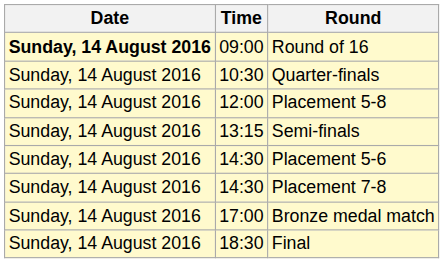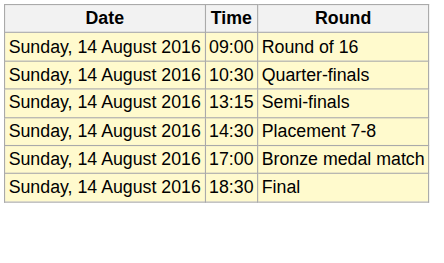 <table class="wikitable">
 <tr>
 <th>Date</th>
 <th>Time</th>
 <th>Round</th>
 </tr>
 <tr>
-<td style=background:lemonchiffon><strong>Sunday, 14 August 2016</strong></td>
+<td style=background:lemonchiffon>Sunday, 14 August 2016</td>
 <td style=background:lemonchiffon>09:00</td>
 <td style=background:lemonchiffon>Round of 16</td>
 </tr>
 <tr>
 <td style=background:lemonchiffon>Sunday, 14 August 2016</td>
 <td style=background:lemonchiffon>10:30</td>
 <td style=background:lemonchiffon>Quarter-finals</td>
 </tr>
 <tr>
 <td style=background:lemonchiffon>Sunday, 14 August 2016</td>
-<td style=background:lemonchiffon>12:00</td>
-<td style=background:lemonchiffon>Placement 5-8</td>
-</tr>
-<tr>
-<td style=background:lemonchiffon>Sunday, 14 August 2016</td>
 <td style=background:lemonchiffon>13:15</td>
 <td style=background:lemonchiffon>Semi-finals</td>
-</tr>
-<tr>
-<td style=background:lemonchiffon>Sunday, 14 August 2016</td>
-<td style=background:lemonchiffon>14:30</td>
-<td style=background:lemonchiffon>Placement 5-6</td>
 </tr>
 <tr>
 <td style=background:lemonchiffon>Sunday, 14 August 2016</td>
 <td style=background:lemonchiffon>14:30</td>
 <td style=background:lemonchiffon>Placement 7-8</td>
 </tr>
 <tr>
 <td style=background:lemonchiffon>Sunday, 14 August 2016</td>
 <td style=background:lemonchiffon>17:00</td>
 <td style=background:lemonchiffon>Bronze medal match</td>
 </tr>
 <tr>
 <td style=background:lemonchiffon>Sunday, 14 August 2016</td>
 <td style=background:lemonchiffon>18:30</td>
 <td style=background:lemonchiffon>Final</td>
 </tr>
 </table>
